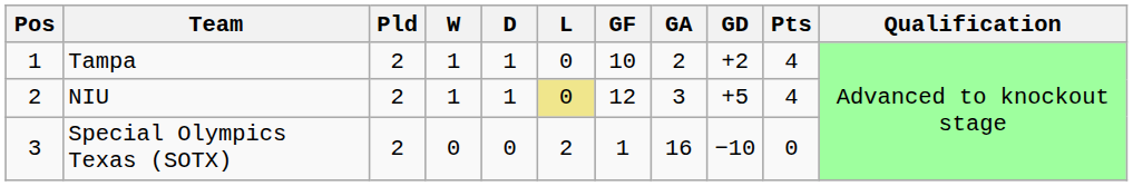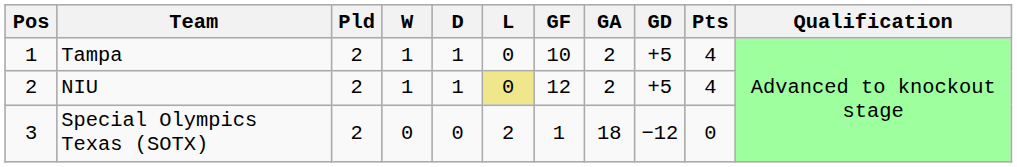 <table class="wikitable" style="text-align:center; margin: 1em auto">
 <tr>
 <th style="width:2em">Pos</th>
 <th style="width:13em">Team</th>
 <th style="width:2em">Pld</th>
 <th style="width:2em">W</th>
 <th style="width:2em">D</th>
 <th style="width:2em">L</th>
 <th style="width:2em">GF</th>
 <th style="width:2em">GA</th>
 <th style="width:2em">GD</th>
 <th style="width:2em">Pts</th>
 <th style="width:13em">Qualification</th>
 </tr>
 <tr>
 <td>1</td>
 <td style="text-align:left">Tampa</td>
 <td>2</td>
 <td>1</td>
 <td>1</td>
 <td>0</td>
 <td>10</td>
 <td>2</td>
-<td>+2</td>
+<td>+5</td>
 <td>4</td>
 <td rowspan="3" bgcolor="#9eff9e">Advanced to knockout stage</td>
 </tr>
 <tr>
 <td>2</td>
 <td style="text-align:left">NIU</td>
 <td>2</td>
 <td>1</td>
 <td>1</td>
 <td style="background: khaki;">0</td>
 <td>12</td>
-<td>3</td>
+<td>2</td>
 <td>+5</td>
 <td>4</td>
 </tr>
 <tr>
 <td>3</td>
 <td style="text-align:left">Special Olympics Texas (SOTX)</td>
 <td>2</td>
 <td>0</td>
 <td>0</td>
 <td>2</td>
 <td>1</td>
-<td>16</td>
-<td>−10</td>
+<td>18</td>
+<td>−12</td>
 <td>0</td>
 </tr>
 </table>
